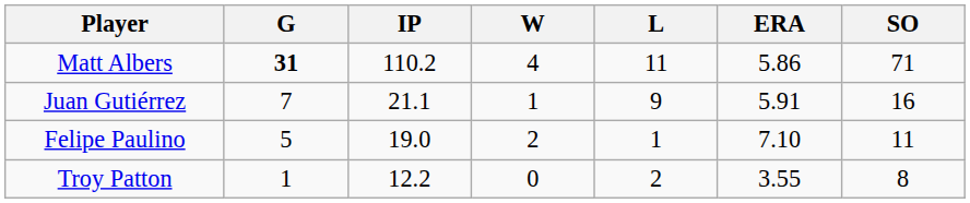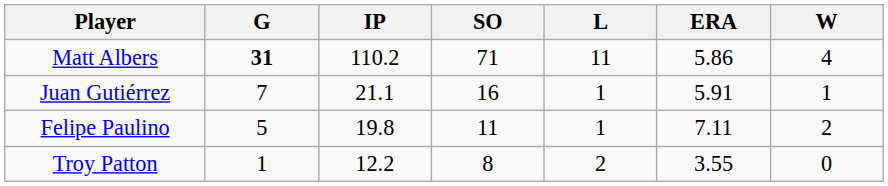 <table class="wikitable sortable">
 <tr>
 <th bgcolor="#DDDDFF" width="16%">Player</th>
 <th bgcolor="#DDDDFF" width="9%">G</th>
 <th bgcolor="#DDDDFF" width="9%">IP</th>
-<th bgcolor="#DDDDFF" width="9%">W</th>
+<th bgcolor="#DDDDFF" width="9%">SO</th>
 <th bgcolor="#DDDDFF" width="9%">L</th>
 <th bgcolor="#DDDDFF" width="9%">ERA</th>
-<th bgcolor="#DDDDFF" width="9%">SO</th>
+<th bgcolor="#DDDDFF" width="9%">W</th>
 </tr>
 <tr align=center>
 <td><a href='#'>Matt Albers</a></td>
 <td><strong>31</strong></td>
 <td>110.2</td>
-<td>4</td>
+<td>71</td>
 <td>11</td>
 <td>5.86</td>
-<td>71</td>
+<td>4</td>
 </tr>
 <tr align=center>
 <td><a href='#'>Juan Gutiérrez</a></td>
 <td>7</td>
 <td>21.1</td>
+<td>16</td>
 <td>1</td>
-<td>9</td>
 <td>5.91</td>
-<td>16</td>
+<td>1</td>
 </tr>
 <tr align=center>
 <td><a href='#'>Felipe Paulino</a></td>
 <td>5</td>
-<td>19.0</td>
+<td>19.8</td>
+<td>11</td>
+<td>1</td>
+<td>7.11</td>
 <td>2</td>
-<td>1</td>
-<td>7.10</td>
-<td>11</td>
 </tr>
 <tr align=center>
 <td><a href='#'>Troy Patton</a></td>
 <td>1</td>
 <td>12.2</td>
-<td>0</td>
+<td>8</td>
 <td>2</td>
 <td>3.55</td>
-<td>8</td>
+<td>0</td>
 </tr>
 </table>
